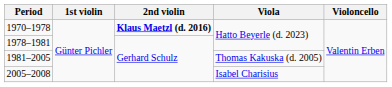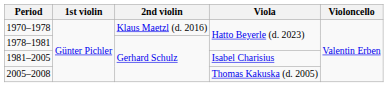 <table class="wikitable">
 <tr>
 <th>Period</th>
 <th>1st violin</th>
 <th>2nd violin</th>
 <th>Viola</th>
 <th>Violoncello</th>
 </tr>
 <tr>
 <td>1970–1978</td>
 <td rowspan="4"><a href='#'>Günter Pichler</a></td>
-<td><strong><a href='#'>Klaus Maetzl</a> (d. 2016)</strong></td>
+<td><a href='#'>Klaus Maetzl</a> (d. 2016)</td>
 <td rowspan="2"><a href='#'>Hatto Beyerle</a> (d. 2023)</td>
 <td rowspan="4"><a href='#'>Valentin Erben</a></td>
 </tr>
 <tr>
 <td>1978–1981</td>
 <td rowspan="3"><a href='#'>Gerhard Schulz</a></td>
 </tr>
 <tr>
 <td>1981–2005</td>
-<td><a href='#'>Thomas Kakuska</a> (d. 2005)</td>
+<td><a href='#'>Isabel Charisius</a></td>
 </tr>
 <tr>
 <td>2005–2008</td>
-<td><a href='#'>Isabel Charisius</a></td>
+<td><a href='#'>Thomas Kakuska</a> (d. 2005)</td>
 </tr>
 </table>
